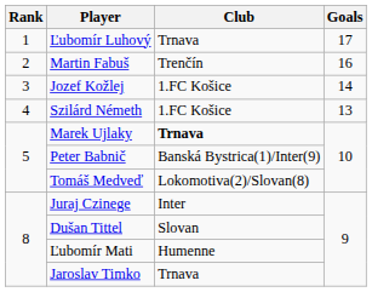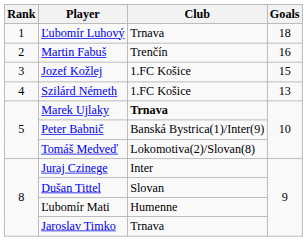 <table class="wikitable" style="text-align:center">
 <tr>
 <th>Rank</th>
 <th>Player</th>
 <th>Club</th>
 <th>Goals</th>
 </tr>
 <tr>
 <td>1</td>
 <td align="left"> <a href='#'>Ľubomír Luhový</a></td>
 <td align="left">Trnava</td>
-<td>17</td>
+<td>18</td>
 </tr>
 <tr>
 <td>2</td>
 <td align="left"> <a href='#'>Martin Fabuš</a></td>
 <td align="left">Trenčín</td>
 <td>16</td>
 </tr>
 <tr>
 <td>3</td>
 <td align="left"> <a href='#'>Jozef Kožlej</a></td>
 <td align="left">1.FC Košice</td>
-<td>14</td>
+<td>15</td>
 </tr>
 <tr>
 <td>4</td>
 <td align="left"> <a href='#'>Szilárd Németh</a></td>
 <td align="left">1.FC Košice</td>
 <td>13</td>
 </tr>
 <tr>
 <td rowspan=3>5</td>
 <td align="left"> <a href='#'>Marek Ujlaky</a></td>
 <td align="left"><strong>Trnava</strong></td>
 <td rowspan=3>10</td>
 </tr>
 <tr>
 <td align="left"> <a href='#'>Peter Babnič</a></td>
 <td align="left">Banská Bystrica(1)/Inter(9)</td>
 </tr>
 <tr>
 <td align="left"> <a href='#'>Tomáš Medveď</a></td>
 <td align="left">Lokomotiva(2)/Slovan(8)</td>
 </tr>
 <tr>
 <td rowspan=4>8</td>
 <td align="left"> <a href='#'>Juraj Czinege</a></td>
 <td align="left">Inter</td>
 <td rowspan=4>9</td>
 </tr>
 <tr>
 <td align="left"> <a href='#'>Dušan Tittel</a></td>
 <td align="left">Slovan</td>
 </tr>
 <tr>
 <td align="left"> Ľubomír Mati</td>
 <td align="left">Humenne</td>
 </tr>
 <tr>
 <td align="left"> <a href='#'>Jaroslav Timko</a></td>
 <td align="left">Trnava</td>
 </tr>
 </table>
